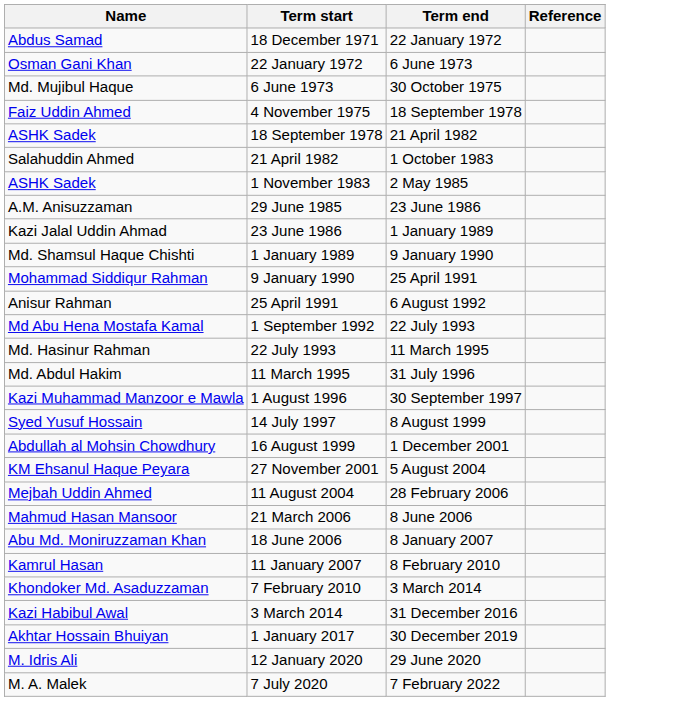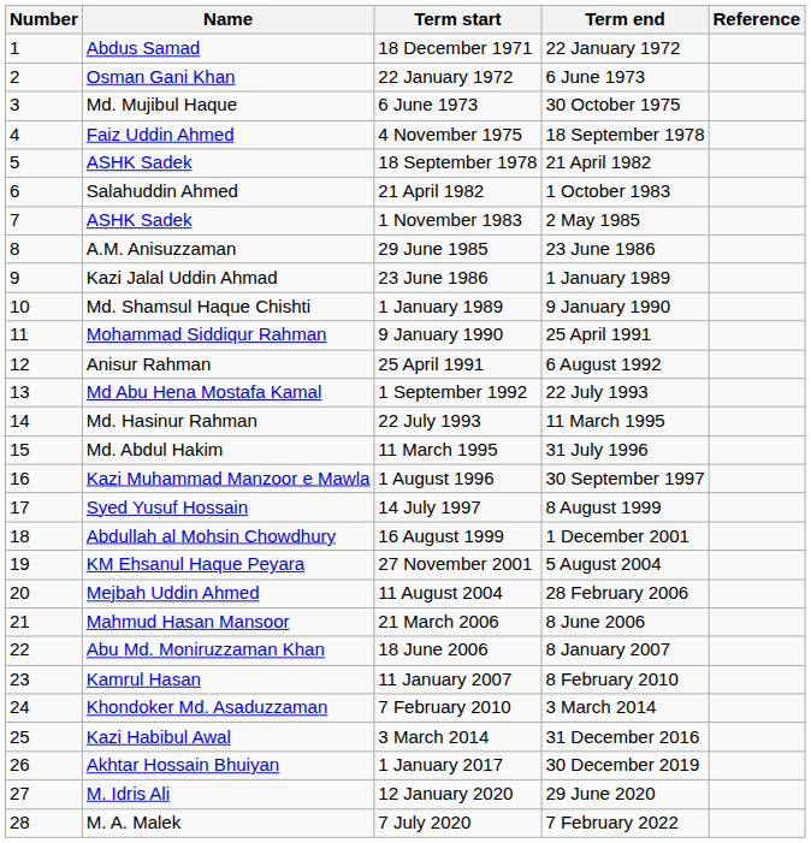 <table class="wikitable">
 <tr>
+<th>Number</th>
 <th>Name</th>
 <th>Term start</th>
 <th>Term end</th>
 <th>Reference</th>
 </tr>
 <tr>
+<td>1</td>
 <td><a href='#'>Abdus Samad</a></td>
 <td>18 December 1971</td>
 <td>22 January 1972</td>
 <td></td>
 </tr>
 <tr>
+<td>2</td>
 <td><a href='#'>Osman Gani Khan</a></td>
 <td>22 January 1972</td>
 <td>6 June 1973</td>
 <td></td>
 </tr>
 <tr>
+<td>3</td>
 <td>Md. Mujibul Haque</td>
 <td>6 June 1973</td>
 <td>30 October 1975</td>
 <td></td>
 </tr>
 <tr>
+<td>4</td>
 <td><a href='#'>Faiz Uddin Ahmed</a></td>
 <td>4 November 1975</td>
 <td>18 September 1978</td>
 <td></td>
 </tr>
 <tr>
+<td>5</td>
 <td><a href='#'>ASHK Sadek</a></td>
 <td>18 September 1978</td>
 <td>21 April 1982</td>
 <td></td>
 </tr>
 <tr>
+<td>6</td>
 <td>Salahuddin Ahmed</td>
 <td>21 April 1982</td>
 <td>1 October 1983</td>
 <td></td>
 </tr>
 <tr>
+<td>7</td>
 <td><a href='#'>ASHK Sadek</a></td>
 <td>1 November 1983</td>
 <td>2 May 1985</td>
 <td></td>
 </tr>
 <tr>
+<td>8</td>
 <td>A.M. Anisuzzaman</td>
 <td>29 June 1985</td>
 <td>23 June 1986</td>
 <td></td>
 </tr>
 <tr>
+<td>9</td>
 <td>Kazi Jalal Uddin Ahmad</td>
 <td>23 June 1986</td>
 <td>1 January 1989</td>
 <td></td>
 </tr>
 <tr>
+<td>10</td>
 <td>Md. Shamsul Haque Chishti</td>
 <td>1 January 1989</td>
 <td>9 January 1990</td>
 <td></td>
 </tr>
 <tr>
+<td>11</td>
 <td><a href='#'>Mohammad Siddiqur Rahman</a></td>
 <td>9 January 1990</td>
 <td>25 April 1991</td>
 <td></td>
 </tr>
 <tr>
+<td>12</td>
 <td>Anisur Rahman</td>
 <td>25 April 1991</td>
 <td>6 August 1992</td>
 <td></td>
 </tr>
 <tr>
+<td>13</td>
 <td><a href='#'>Md Abu Hena Mostafa Kamal</a></td>
 <td>1 September 1992</td>
 <td>22 July 1993</td>
 <td></td>
 </tr>
 <tr>
+<td>14</td>
 <td>Md. Hasinur Rahman</td>
 <td>22 July 1993</td>
 <td>11 March 1995</td>
 <td></td>
 </tr>
 <tr>
+<td>15</td>
 <td>Md. Abdul Hakim</td>
 <td>11 March 1995</td>
 <td>31 July 1996</td>
 <td></td>
 </tr>
 <tr>
+<td>16</td>
 <td><a href='#'>Kazi Muhammad Manzoor e Mawla</a></td>
 <td>1 August 1996</td>
 <td>30 September 1997</td>
 <td></td>
 </tr>
 <tr>
+<td>17</td>
 <td><a href='#'>Syed Yusuf Hossain</a></td>
 <td>14 July 1997</td>
 <td>8 August 1999</td>
 <td></td>
 </tr>
 <tr>
+<td>18</td>
 <td><a href='#'>Abdullah al Mohsin Chowdhury</a></td>
 <td>16 August 1999</td>
 <td>1 December 2001</td>
 <td></td>
 </tr>
 <tr>
+<td>19</td>
 <td><a href='#'>KM Ehsanul Haque Peyara</a></td>
 <td>27 November 2001</td>
 <td>5 August 2004</td>
 <td></td>
 </tr>
 <tr>
+<td>20</td>
 <td><a href='#'>Mejbah Uddin Ahmed</a></td>
 <td>11 August 2004</td>
 <td>28 February 2006</td>
 <td></td>
 </tr>
 <tr>
+<td>21</td>
 <td><a href='#'>Mahmud Hasan Mansoor</a></td>
 <td>21 March 2006</td>
 <td>8 June 2006</td>
 <td></td>
 </tr>
 <tr>
+<td>22</td>
 <td><a href='#'>Abu Md. Moniruzzaman Khan</a></td>
 <td>18 June 2006</td>
 <td>8 January 2007</td>
 <td></td>
 </tr>
 <tr>
+<td>23</td>
 <td><a href='#'>Kamrul Hasan</a></td>
 <td>11 January 2007</td>
 <td>8 February 2010</td>
 <td></td>
 </tr>
 <tr>
+<td>24</td>
 <td><a href='#'>Khondoker Md. Asaduzzaman</a></td>
 <td>7 February 2010</td>
 <td>3 March 2014</td>
 <td></td>
 </tr>
 <tr>
+<td>25</td>
 <td><a href='#'>Kazi Habibul Awal</a></td>
 <td>3 March 2014</td>
 <td>31 December 2016</td>
 <td></td>
 </tr>
 <tr>
+<td>26</td>
 <td><a href='#'>Akhtar Hossain Bhuiyan</a></td>
 <td>1 January 2017</td>
 <td>30 December 2019</td>
 <td></td>
 </tr>
 <tr>
+<td>27</td>
 <td><a href='#'>M. Idris Ali</a></td>
 <td>12 January 2020</td>
 <td>29 June 2020</td>
 <td></td>
 </tr>
 <tr>
+<td>28</td>
 <td>M. A. Malek</td>
 <td>7 July 2020</td>
 <td>7 February 2022</td>
 <td></td>
 </tr>
 </table>
